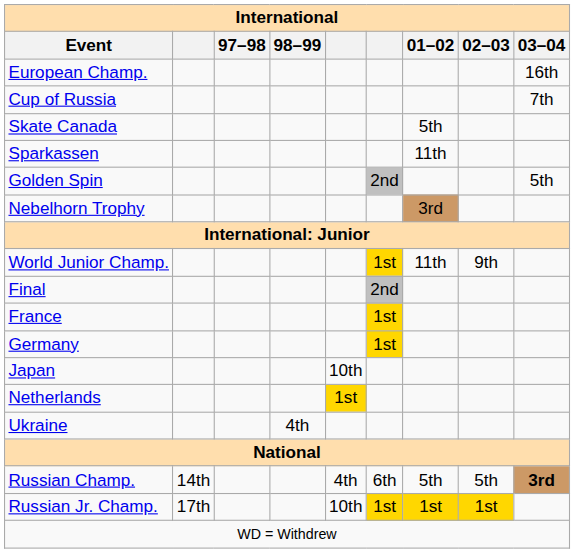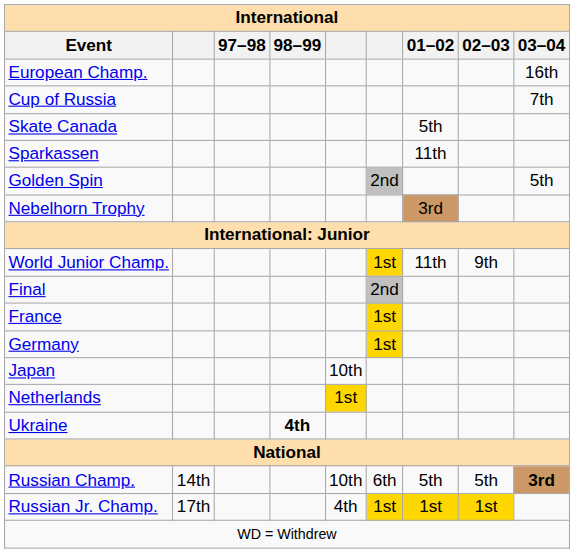 <table class="wikitable" style="text-align:center">
 <tr>
 <th style="background-color: #ffdead; " colspan=9 align=center>International</th>
 </tr>
 <tr>
 <th>Event</th>
 <th></th>
 <th>97–98</th>
 <th>98–99</th>
 <th></th>
 <th></th>
 <th>01–02</th>
 <th>02–03</th>
 <th>03–04</th>
 </tr>
 <tr>
 <td align=left><a href='#'>European Champ.</a></td>
 <td></td>
 <td></td>
 <td></td>
 <td></td>
 <td></td>
 <td></td>
 <td></td>
 <td>16th</td>
 </tr>
 <tr>
 <td align=left> <a href='#'>Cup of Russia</a></td>
 <td></td>
 <td></td>
 <td></td>
 <td></td>
 <td></td>
 <td></td>
 <td></td>
 <td>7th</td>
 </tr>
 <tr>
 <td align=left> <a href='#'>Skate Canada</a></td>
 <td></td>
 <td></td>
 <td></td>
 <td></td>
 <td></td>
 <td>5th</td>
 <td></td>
 <td></td>
 </tr>
 <tr>
 <td align=left> <a href='#'>Sparkassen</a></td>
 <td></td>
 <td></td>
 <td></td>
 <td></td>
 <td></td>
 <td>11th</td>
 <td></td>
 <td></td>
 </tr>
 <tr>
 <td align=left><a href='#'>Golden Spin</a></td>
 <td></td>
 <td></td>
 <td></td>
 <td></td>
 <td bgcolor=silver>2nd</td>
 <td></td>
 <td></td>
 <td>5th</td>
 </tr>
 <tr>
 <td align=left><a href='#'>Nebelhorn Trophy</a></td>
 <td></td>
 <td></td>
 <td></td>
 <td></td>
 <td></td>
 <td bgcolor=cc9966>3rd</td>
 <td></td>
 <td></td>
 </tr>
 <tr>
 <th style="background-color: #ffdead; " colspan=9 align=center>International: Junior</th>
 </tr>
 <tr>
 <td align=left><a href='#'>World Junior Champ.</a></td>
 <td></td>
 <td></td>
 <td></td>
 <td></td>
 <td bgcolor=gold>1st</td>
 <td>11th</td>
 <td>9th</td>
 <td></td>
 </tr>
 <tr>
 <td align=left> <a href='#'>Final</a></td>
 <td></td>
 <td></td>
 <td></td>
 <td></td>
 <td bgcolor=silver>2nd</td>
 <td></td>
 <td></td>
 <td></td>
 </tr>
 <tr>
 <td align=left> <a href='#'>France</a></td>
 <td></td>
 <td></td>
 <td></td>
 <td></td>
 <td bgcolor=gold>1st</td>
 <td></td>
 <td></td>
 <td></td>
 </tr>
 <tr>
 <td align=left> <a href='#'>Germany</a></td>
 <td></td>
 <td></td>
 <td></td>
 <td></td>
 <td bgcolor=gold>1st</td>
 <td></td>
 <td></td>
 <td></td>
 </tr>
 <tr>
 <td align=left> <a href='#'>Japan</a></td>
 <td></td>
 <td></td>
 <td></td>
 <td>10th</td>
 <td></td>
 <td></td>
 <td></td>
 <td></td>
 </tr>
 <tr>
 <td align=left> <a href='#'>Netherlands</a></td>
 <td></td>
 <td></td>
 <td></td>
 <td bgcolor=gold>1st</td>
 <td></td>
 <td></td>
 <td></td>
 <td></td>
 </tr>
 <tr>
 <td align=left> <a href='#'>Ukraine</a></td>
 <td></td>
 <td></td>
-<td>4th</td>
+<td><strong>4th</strong></td>
 <td></td>
 <td></td>
 <td></td>
 <td></td>
 <td></td>
 </tr>
 <tr>
 <th style="background-color: #ffdead; " colspan=9 align=center>National</th>
 </tr>
 <tr>
 <td align=left><a href='#'>Russian Champ.</a></td>
 <td>14th</td>
 <td></td>
 <td></td>
-<td>4th</td>
+<td>10th</td>
 <td>6th</td>
 <td>5th</td>
 <td>5th</td>
 <td bgcolor=cc9966><strong>3rd</strong></td>
 </tr>
 <tr>
 <td align=left><a href='#'>Russian Jr. Champ.</a></td>
 <td>17th</td>
 <td></td>
 <td></td>
-<td>10th</td>
+<td>4th</td>
 <td bgcolor=gold>1st</td>
 <td bgcolor=gold>1st</td>
 <td bgcolor=gold>1st</td>
 <td></td>
 </tr>
 <tr>
 <td colspan=9 align=center><small> WD = Withdrew </small></td>
 </tr>
 </table>
